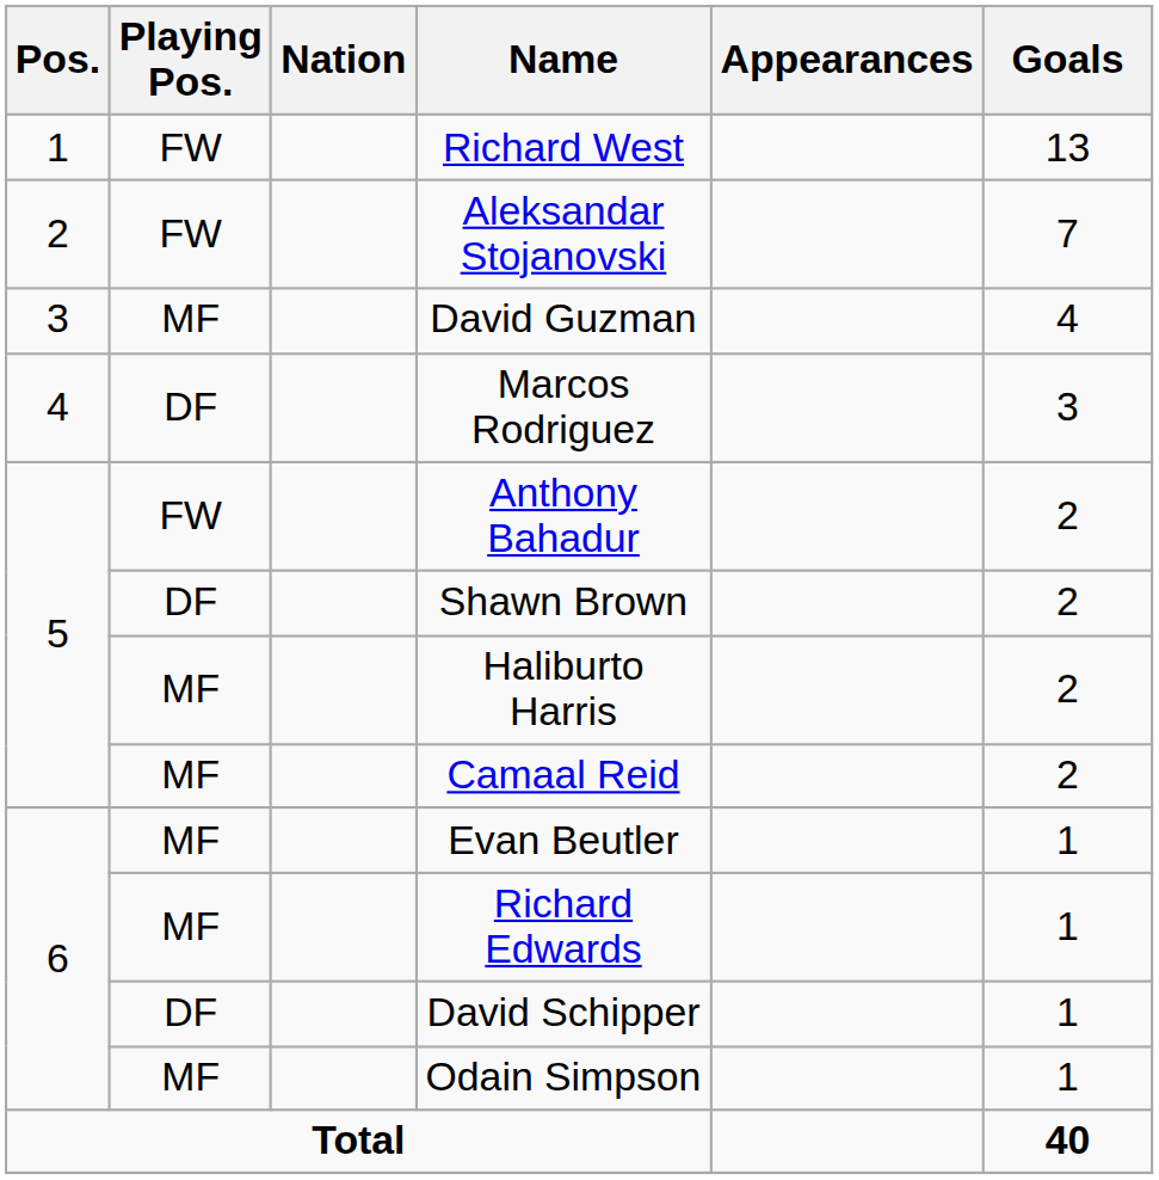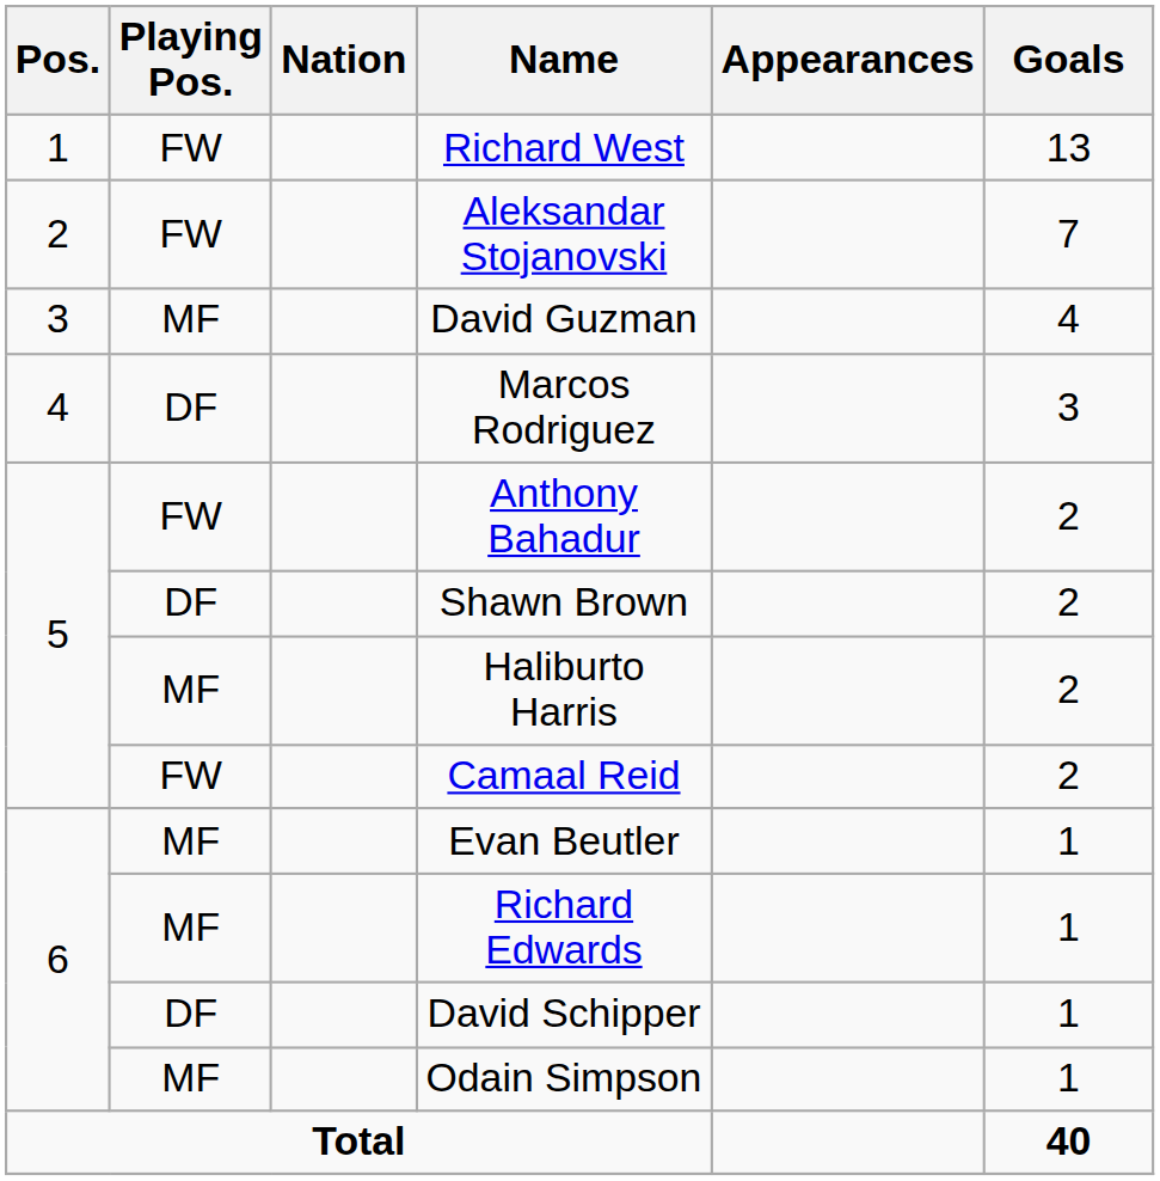 <table class="wikitable sortable" style="font-size:100%; text-align:center">
 <tr>
 <th width=15>Pos.</th>
 <th width=15>Playing Pos.</th>
 <th width=15>Nation</th>
 <th width=110>Name</th>
 <th width=50>Appearances</th>
 <th width=60>Goals</th>
 </tr>
 <tr>
 <td>1</td>
 <td>FW</td>
 <td></td>
 <td><a href='#'>Richard West</a></td>
 <td></td>
 <td>13</td>
 </tr>
 <tr>
 <td>2</td>
 <td>FW</td>
 <td></td>
 <td><a href='#'>Aleksandar Stojanovski</a></td>
 <td></td>
 <td>7</td>
 </tr>
 <tr>
 <td>3</td>
 <td>MF</td>
 <td></td>
 <td>David Guzman</td>
 <td></td>
 <td>4</td>
 </tr>
 <tr>
 <td>4</td>
 <td>DF</td>
 <td></td>
 <td>Marcos Rodriguez</td>
 <td></td>
 <td>3</td>
 </tr>
 <tr>
 <td rowspan=4>5</td>
 <td>FW</td>
 <td></td>
 <td><a href='#'>Anthony Bahadur</a></td>
 <td></td>
 <td>2</td>
 </tr>
 <tr>
 <td>DF</td>
 <td></td>
 <td>Shawn Brown</td>
 <td></td>
 <td>2</td>
 </tr>
 <tr>
 <td>MF</td>
 <td></td>
 <td>Haliburto Harris</td>
 <td></td>
 <td>2</td>
 </tr>
 <tr>
-<td>MF</td>
+<td>FW</td>
 <td></td>
 <td><a href='#'>Camaal Reid</a></td>
 <td></td>
 <td>2</td>
 </tr>
 <tr>
 <td rowspan=4>6</td>
 <td>MF</td>
 <td></td>
 <td>Evan Beutler</td>
 <td></td>
 <td>1</td>
 </tr>
 <tr>
 <td>MF</td>
 <td></td>
 <td><a href='#'>Richard Edwards</a></td>
 <td></td>
 <td>1</td>
 </tr>
 <tr>
 <td>DF</td>
 <td></td>
 <td>David Schipper</td>
 <td></td>
 <td>1</td>
 </tr>
 <tr>
 <td>MF</td>
 <td></td>
 <td>Odain Simpson</td>
 <td></td>
 <td>1</td>
 </tr>
 <tr>
 <td colspan=4><strong>Total</strong></td>
 <td></td>
 <td><strong>40</strong></td>
 </tr>
 <tr>
 </tr>
 </table>
